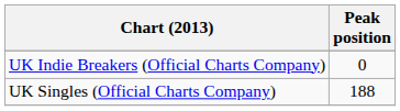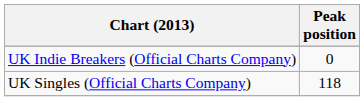 <table class="wikitable plainrowheaders sortable">
 <tr>
 <th scope="col">Chart (2013)</th>
 <th scope="col">Peak<br>position</th>
 </tr>
 <tr>
 </tr>
 <tr>
 </tr>
 <tr>
 <td><a href='#'>UK Indie Breakers</a> (<a href='#'>Official Charts Company</a>)</td>
 <td align="center">0</td>
 </tr>
 <tr>
 <td>UK Singles (<a href='#'>Official Charts Company</a>)</td>
-<td style="text-align:center;">188</td>
+<td style="text-align:center;">118</td>
 </tr>
 <tr>
 </tr>
 </table>
